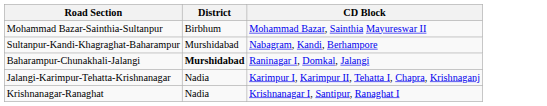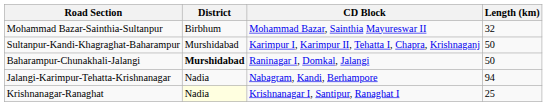 <table class="wikitable sortable">
 <tr>
 <th>Road Section</th>
 <th>District</th>
 <th>CD Block</th>
+<th>Length (km)</th>
 </tr>
 <tr>
 <td>Mohammad Bazar-Sainthia-Sultanpur</td>
 <td>Birbhum</td>
 <td><a href='#'>Mohammad Bazar</a>, <a href='#'>Sainthia</a> <a href='#'>Mayureswar II</a></td>
+<td>32</td>
 </tr>
 <tr>
 <td>Sultanpur-Kandi-Khagraghat-Baharampur</td>
 <td>Murshidabad</td>
-<td><a href='#'>Nabagram</a>, <a href='#'>Kandi</a>, <a href='#'>Berhampore</a></td>
+<td><a href='#'>Karimpur I</a>, <a href='#'>Karimpur II</a>, <a href='#'>Tehatta I</a>, <a href='#'>Chapra</a>, <a href='#'>Krishnaganj</a></td>
+<td>50</td>
 </tr>
 <tr>
 <td>Baharampur-Chunakhali-Jalangi</td>
 <td><strong>Murshidabad</strong></td>
 <td><a href='#'>Raninagar I</a>, <a href='#'>Domkal</a>, <a href='#'>Jalangi</a></td>
+<td>50</td>
 </tr>
 <tr>
 <td>Jalangi-Karimpur-Tehatta-Krishnanagar</td>
 <td>Nadia</td>
-<td><a href='#'>Karimpur I</a>, <a href='#'>Karimpur II</a>, <a href='#'>Tehatta I</a>, <a href='#'>Chapra</a>, <a href='#'>Krishnaganj</a></td>
+<td><a href='#'>Nabagram</a>, <a href='#'>Kandi</a>, <a href='#'>Berhampore</a></td>
+<td>94</td>
 </tr>
 <tr>
 <td>Krishnanagar-Ranaghat</td>
-<td>Nadia</td>
+<td style="background: lightyellow;">Nadia</td>
 <td><a href='#'>Krishnanagar I</a>, <a href='#'>Santipur</a>, <a href='#'>Ranaghat I</a></td>
+<td>25</td>
 </tr>
 </table>
